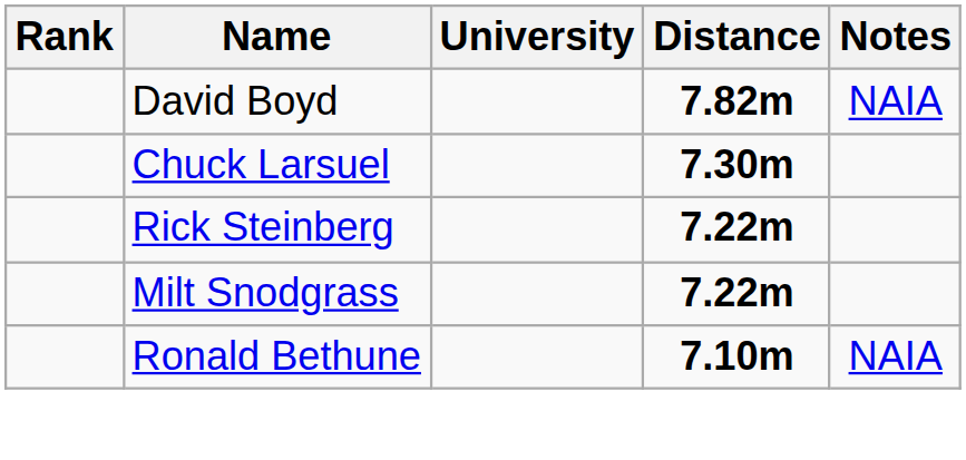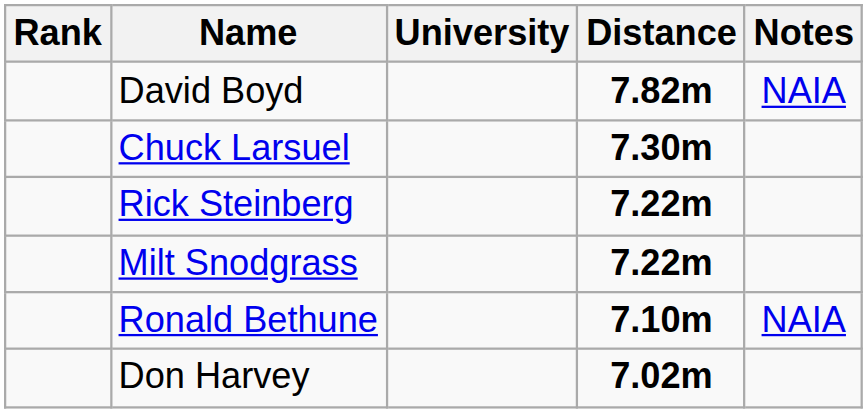 <table class="wikitable sortable" style="text-align:center">
 <tr>
 <th>Rank</th>
 <th>Name</th>
 <th>University</th>
 <th>Distance</th>
 <th>Notes</th>
 </tr>
 <tr>
 <td></td>
 <td align=left>David Boyd</td>
 <td></td>
 <td><strong>7.82m</strong></td>
 <td><a href='#'>NAIA</a></td>
 </tr>
 <tr>
 <td></td>
 <td align=left><a href='#'>Chuck Larsuel</a></td>
 <td></td>
 <td><strong>7.30m</strong></td>
 <td></td>
 </tr>
 <tr>
 <td></td>
 <td align=left><a href='#'>Rick Steinberg</a></td>
 <td></td>
 <td><strong>7.22m</strong></td>
 <td></td>
 </tr>
 <tr>
 <td></td>
 <td align=left><a href='#'>Milt Snodgrass</a></td>
 <td></td>
 <td><strong>7.22m</strong></td>
 <td></td>
 </tr>
 <tr>
 <td></td>
 <td align=left><a href='#'>Ronald Bethune</a></td>
 <td></td>
 <td><strong>7.10m</strong></td>
 <td><a href='#'>NAIA</a></td>
 </tr>
+<tr>
+<td></td>
+<td align=left>Don Harvey</td>
+<td></td>
+<td><strong>7.02m</strong></td>
+<td></td>
+</tr>
 </table>
